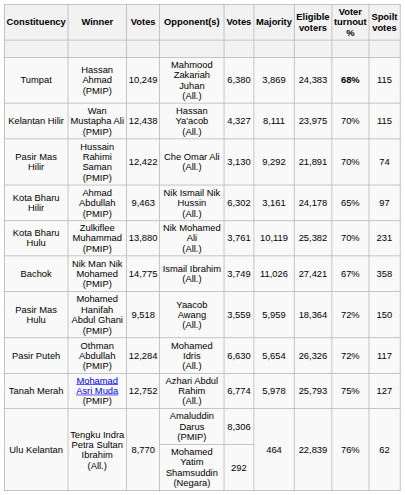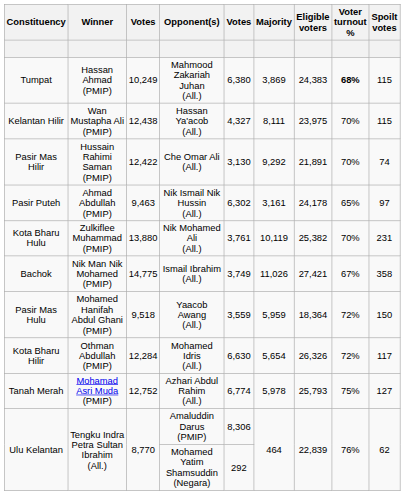 <table class="wikitable sortable" style="text-align:center; font-size:90%">
 <tr>
 <th width="60">Constituency</th>
 <th width="150">Winner</th>
 <th width="50">Votes</th>
 <th width="150">Opponent(s)</th>
 <th width="50">Votes</th>
 <th width="50">Majority</th>
 <th width="50">Eligible voters</th>
 <th width="50">Voter turnout %</th>
 <th width="50">Spoilt votes</th>
 </tr>
 <tr>
 <th height="20"></th>
 <th></th>
 <th></th>
 <th></th>
 <th></th>
 <th></th>
 <th></th>
 <th></th>
 <th></th>
 </tr>
 <tr>
 <td>Tumpat</td>
 <td>Hassan Ahmad<br>(PMIP)</td>
 <td>10,249</td>
 <td>Mahmood Zakariah Juhan<br>(All.)</td>
 <td>6,380</td>
 <td>3,869</td>
 <td>24,383</td>
 <td><strong>68%</strong></td>
 <td>115</td>
 </tr>
 <tr>
 <td>Kelantan Hilir</td>
 <td>Wan Mustapha Ali<br>(PMIP)</td>
 <td>12,438</td>
 <td>Hassan Ya'acob<br>(All.)</td>
 <td>4,327</td>
 <td>8,111</td>
 <td>23,975</td>
 <td>70%</td>
 <td>115</td>
 </tr>
 <tr>
 <td>Pasir Mas Hilir</td>
 <td>Hussain Rahimi Saman<br>(PMIP)</td>
 <td>12,422</td>
 <td>Che Omar Ali<br>(All.)</td>
 <td>3,130</td>
 <td>9,292</td>
 <td>21,891</td>
 <td>70%</td>
 <td>74</td>
 </tr>
 <tr>
-<td>Kota Bharu Hilir</td>
+<td>Pasir Puteh</td>
 <td>Ahmad Abdullah<br>(PMIP)</td>
 <td>9,463</td>
 <td>Nik Ismail Nik Hussin<br>(All.)</td>
 <td>6,302</td>
 <td>3,161</td>
 <td>24,178</td>
 <td>65%</td>
 <td>97</td>
 </tr>
 <tr>
 <td>Kota Bharu Hulu</td>
 <td>Zulkiflee Muhammad<br>(PMIP)</td>
 <td>13,880</td>
 <td>Nik Mohamed Ali<br>(All.)</td>
 <td>3,761</td>
 <td>10,119</td>
 <td>25,382</td>
 <td>70%</td>
 <td>231</td>
 </tr>
 <tr>
 <td>Bachok</td>
 <td>Nik Man Nik Mohamed<br>(PMIP)</td>
 <td>14,775</td>
 <td>Ismail Ibrahim<br>(All.)</td>
 <td>3,749</td>
 <td>11,026</td>
 <td>27,421</td>
 <td>67%</td>
 <td>358</td>
 </tr>
 <tr>
 <td>Pasir Mas Hulu</td>
 <td>Mohamed Hanifah Abdul Ghani<br>(PMIP)</td>
 <td>9,518</td>
 <td>Yaacob Awang<br>(All.)</td>
 <td>3,559</td>
 <td>5,959</td>
 <td>18,364</td>
 <td>72%</td>
 <td>150</td>
 </tr>
 <tr>
-<td>Pasir Puteh</td>
+<td>Kota Bharu Hilir</td>
 <td>Othman Abdullah<br>(PMIP)</td>
 <td>12,284</td>
 <td>Mohamed Idris<br>(All.)</td>
 <td>6,630</td>
 <td>5,654</td>
 <td>26,326</td>
 <td>72%</td>
 <td>117</td>
 </tr>
 <tr>
 <td>Tanah Merah</td>
 <td><a href='#'>Mohamad Asri Muda</a><br>(PMIP)</td>
 <td>12,752</td>
 <td>Azhari Abdul Rahim<br>(All.)</td>
 <td>6,774</td>
 <td>5,978</td>
 <td>25,793</td>
 <td>75%</td>
 <td>127</td>
 </tr>
 <tr>
 <td rowspan=2>Ulu Kelantan</td>
 <td rowspan=2>Tengku Indra Petra Sultan Ibrahim<br>(All.)</td>
 <td rowspan=2>8,770</td>
 <td>Amaluddin Darus<br>(PMIP)</td>
 <td>8,306</td>
 <td rowspan=2>464</td>
 <td rowspan=2>22,839</td>
 <td rowspan=2>76%</td>
 <td rowspan=2>62</td>
 </tr>
 <tr>
 <td>Mohamed Yatim Shamsuddin<br>(Negara)</td>
 <td>292</td>
 </tr>
 </table>
